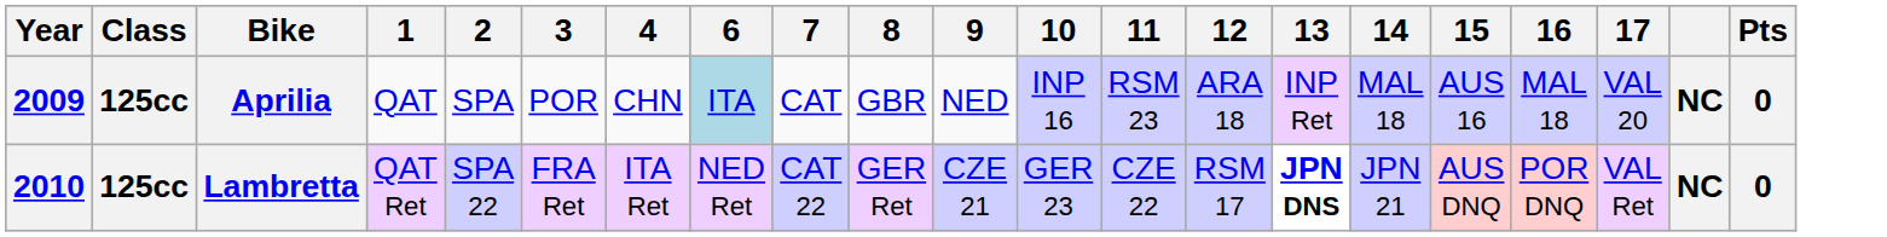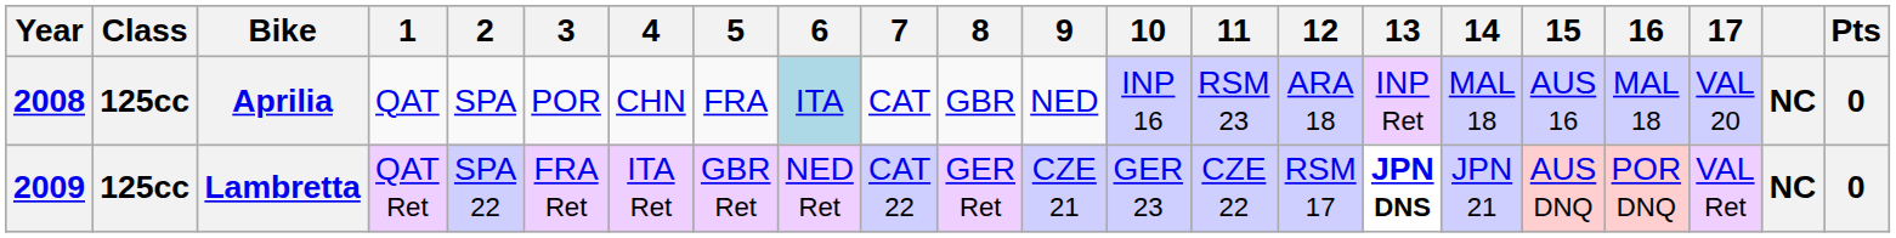 <table class="wikitable" style="text-align:center">
 <tr>
 <th>Year</th>
 <th>Class</th>
 <th>Bike</th>
 <th>1</th>
 <th>2</th>
 <th>3</th>
 <th>4</th>
+<th>5</th>
 <th>6</th>
 <th>7</th>
 <th>8</th>
 <th>9</th>
 <th>10</th>
 <th>11</th>
 <th>12</th>
 <th>13</th>
 <th>14</th>
 <th>15</th>
 <th>16</th>
 <th>17</th>
 <th></th>
 <th>Pts</th>
 </tr>
 <tr>
-<th><a href='#'>2009</a></th>
+<th><a href='#'>2008</a></th>
 <th>125cc</th>
 <th><a href='#'>Aprilia</a></th>
 <td><a href='#'>QAT</a></td>
 <td><a href='#'>SPA</a></td>
 <td><a href='#'>POR</a></td>
 <td><a href='#'>CHN</a></td>
+<td><a href='#'>FRA</a></td>
 <td style="background: lightblue;"><a href='#'>ITA</a></td>
 <td><a href='#'>CAT</a></td>
 <td><a href='#'>GBR</a></td>
 <td><a href='#'>NED</a></td>
 <td style="background:#cfcfff;"><a href='#'>INP</a><br><small>16</small></td>
 <td style="background:#cfcfff;"><a href='#'>RSM</a><br><small>23</small></td>
 <td style="background:#cfcfff;"><a href='#'>ARA</a><br><small>18</small></td>
 <td style="background:#EFCFFF;"><a href='#'>INP</a><br><small>Ret</small></td>
 <td style="background:#cfcfff;"><a href='#'>MAL</a><br><small>18</small></td>
 <td style="background:#cfcfff;"><a href='#'>AUS</a><br><small>16</small></td>
 <td style="background:#cfcfff;"><a href='#'>MAL</a><br><small>18</small></td>
 <td style="background:#cfcfff;"><a href='#'>VAL</a><br><small>20</small></td>
 <th>NC</th>
 <th>0</th>
 </tr>
 <tr>
-<th><a href='#'>2010</a></th>
+<th><a href='#'>2009</a></th>
 <th>125cc</th>
 <th><a href='#'>Lambretta</a></th>
 <td style="background:#EFCFFF;"><a href='#'>QAT</a><br><small>Ret</small></td>
 <td style="background:#cfcfff;"><a href='#'>SPA</a><br><small>22</small></td>
 <td style="background:#EFCFFF;"><a href='#'>FRA</a><br><small>Ret</small></td>
 <td style="background:#EFCFFF;"><a href='#'>ITA</a><br><small>Ret</small></td>
+<td style="background:#EFCFFF;"><a href='#'>GBR</a><br><small>Ret</small></td>
 <td style="background:#EFCFFF;"><a href='#'>NED</a><br><small>Ret</small></td>
 <td style="background:#cfcfff;"><a href='#'>CAT</a><br><small>22</small></td>
 <td style="background:#EFCFFF;"><a href='#'>GER</a><br><small>Ret</small></td>
 <td style="background:#cfcfff;"><a href='#'>CZE</a><br><small>21</small></td>
 <td style="background:#cfcfff;"><a href='#'>GER</a><br><small>23</small></td>
 <td style="background:#cfcfff;"><a href='#'>CZE</a><br><small>22</small></td>
 <td style="background:#cfcfff;"><a href='#'>RSM</a><br><small>17</small></td>
 <td style="background:#ffffff;"><strong><a href='#'>JPN</a><br><small>DNS</small></strong></td>
 <td style="background:#cfcfff;"><a href='#'>JPN</a><br><small>21</small></td>
 <td style="background:#ffcfcf;"><a href='#'>AUS</a><br><small>DNQ</small></td>
 <td style="background:#ffcfcf;"><a href='#'>POR</a><br><small>DNQ</small></td>
 <td style="background:#EFCFFF;"><a href='#'>VAL</a><br><small>Ret</small></td>
 <th>NC</th>
 <th>0</th>
 </tr>
 </table>
